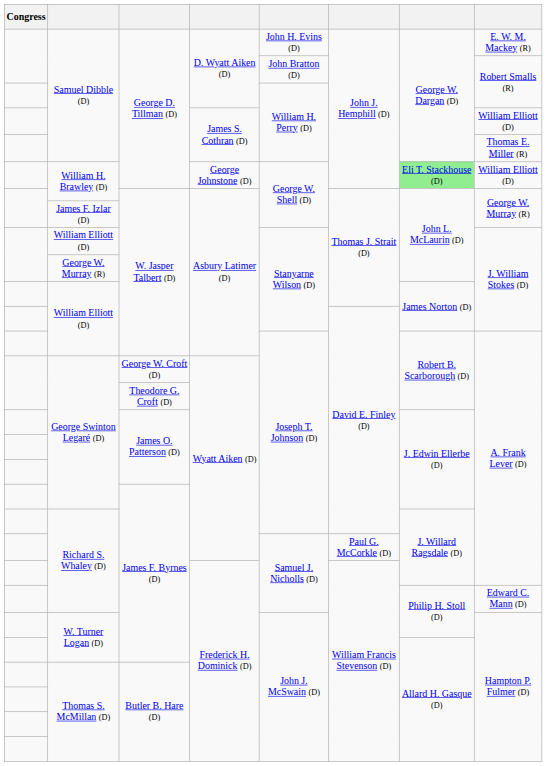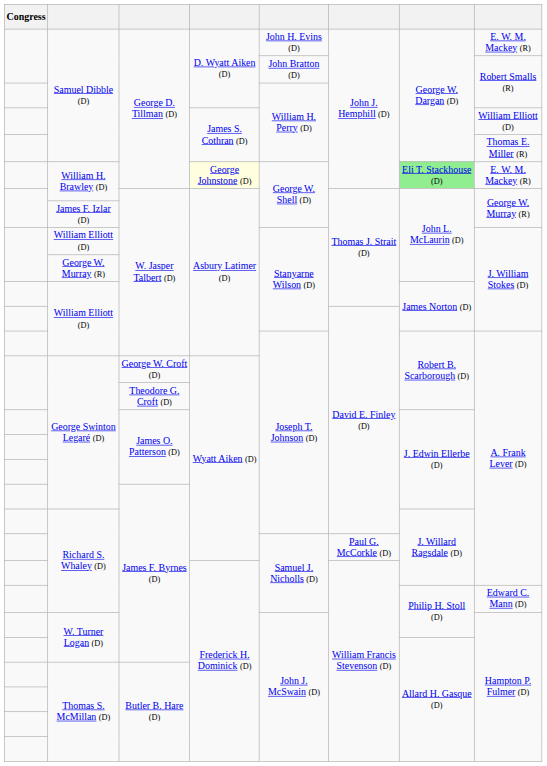 <table class="wikitable sticky-header" style="text-align:center">
 <tr style="height:2.5em">
 <th>Congress</th>
 <th></th>
 <th></th>
 <th></th>
 <th></th>
 <th></th>
 <th></th>
 <th></th>
 </tr>
 <tr style="height:2em">
 <td rowspan=2><strong></strong> </td>
 <td rowspan=5 ><a href='#'>Samuel Dibble</a> <small>(D)</small></td>
 <td rowspan=6 ><a href='#'>George D. Tillman</a> <small>(D)</small></td>
 <td rowspan=3 ><a href='#'>D. Wyatt Aiken</a> <small>(D)</small></td>
 <td><a href='#'>John H. Evins</a> <small>(D)</small></td>
 <td rowspan=6 ><a href='#'>John J. Hemphill</a> <small>(D)</small></td>
 <td rowspan=5 ><a href='#'>George W.<br>Dargan</a> <small>(D)</small></td>
 <td><a href='#'>E. W. M. Mackey</a> <small>(R)</small></td>
 </tr>
 <tr style="height:2em">
 <td><a href='#'>John Bratton</a> <small>(D)</small></td>
 <td rowspan=2 ><a href='#'>Robert Smalls</a> <small>(R)</small></td>
 </tr>
 <tr style="height:2.5em">
 <td><strong></strong> </td>
 <td rowspan=3 ><a href='#'>William H. Perry</a> <small>(D)</small></td>
 </tr>
 <tr style="height:2.5em">
 <td><strong></strong> </td>
 <td rowspan=2 ><a href='#'>James S. Cothran</a> <small>(D)</small></td>
 <td><a href='#'>William Elliott</a> <small>(D)</small></td>
 </tr>
 <tr style="height:2.5em">
 <td><strong></strong> </td>
 <td><a href='#'>Thomas E. Miller</a> <small>(R)</small></td>
 </tr>
 <tr style="height:2.5em">
 <td><strong></strong> </td>
 <td rowspan="2" ><a href='#'>William H.<br>Brawley</a> <small>(D)</small></td>
-<td><a href='#'>George Johnstone</a> <small>(D)</small></td>
+<td style="background: lightyellow;"><a href='#'>George Johnstone</a> <small>(D)</small></td>
 <td rowspan="3" ><a href='#'>George W. Shell</a> <small>(D)</small></td>
 <td style="background: lightgreen;"><a href='#'>Eli T. Stackhouse</a> <small>(D)</small></td>
-<td><a href='#'>William Elliott</a> <small>(D)</small></td>
+<td><a href='#'>E. W. M. Mackey</a> <small>(R)</small></td>
 </tr>
 <tr style="height:1.25em">
 <td rowspan="2"><strong></strong> </td>
 <td rowspan="7" ><a href='#'>W. Jasper Talbert</a> <small>(D)</small></td>
 <td rowspan="7" ><a href='#'>Asbury Latimer</a> <small>(D)</small></td>
 <td rowspan="5" ><a href='#'>Thomas J. Strait</a> <small>(D)</small></td>
 <td rowspan="4" ><a href='#'>John L. McLaurin</a> <small>(D)</small></td>
 <td rowspan="2" ><a href='#'>George W.<br>Murray</a> <small>(R)</small></td>
 </tr>
 <tr style="height:2em">
 <td><a href='#'>James F. Izlar</a> <small>(D)</small></td>
 </tr>
 <tr style="height:2em">
 <td rowspan="2"><strong></strong> </td>
 <td><a href='#'>William Elliott</a> <small>(D)</small></td>
 <td rowspan="4" ><a href='#'>Stanyarne Wilson</a> <small>(D)</small></td>
 <td rowspan="4" ><a href='#'>J. William Stokes</a> <small>(D)</small></td>
 </tr>
 <tr style="height:2em">
 <td><a href='#'>George W. Murray</a> <small>(R)</small></td>
 </tr>
 <tr style="height:2.5em">
 <td><strong></strong> </td>
 <td rowspan="3" ><a href='#'>William Elliott</a> <small>(D)</small></td>
 <td rowspan="2" ><a href='#'>James Norton</a> <small>(D)</small></td>
 </tr>
 <tr style="height:2.5em">
 <td><strong></strong> </td>
 <td rowspan="9" ><a href='#'>David E. Finley</a> <small>(D)</small></td>
 </tr>
 <tr style="height:2.5em">
 <td><strong></strong> </td>
 <td rowspan="8" ><a href='#'>Joseph T.<br>Johnson</a> <small>(D)</small></td>
 <td rowspan="3" ><a href='#'>Robert B.<br>Scarborough</a> <small>(D)</small></td>
 <td rowspan="10" ><a href='#'>A. Frank<br>Lever</a> <small>(D)</small></td>
 </tr>
 <tr style="height:2em">
 <td rowspan="2"><strong></strong> </td>
 <td rowspan="6" ><a href='#'>George Swinton<br>Legaré</a> <small>(D)</small></td>
 <td><a href='#'>George W. Croft</a> <small>(D)</small></td>
 <td rowspan="8" ><a href='#'>Wyatt Aiken</a> <small>(D)</small></td>
 </tr>
 <tr style="height:2em">
 <td><a href='#'>Theodore G. Croft</a> <small>(D)</small></td>
 </tr>
 <tr style="height:2.5em">
 <td><strong></strong> </td>
 <td rowspan="3" ><a href='#'>James O.<br>Patterson</a> <small>(D)</small></td>
 <td rowspan="4" ><a href='#'>J. Edwin Ellerbe</a> <small>(D)</small></td>
 </tr>
 <tr style="height:2.5em">
 <td><strong></strong> </td>
 </tr>
 <tr style="height:2.5em">
 <td><strong></strong> </td>
 </tr>
 <tr style="height:2.5em">
 <td><strong></strong> </td>
 <td rowspan="7" ><a href='#'>James F. Byrnes</a> <small>(D)</small></td>
 </tr>
 <tr style="height:2.5em">
 <td><strong></strong> </td>
 <td rowspan="4" ><a href='#'>Richard S.<br>Whaley</a> <small>(D)</small></td>
 <td rowspan="3" ><a href='#'>J. Willard<br>Ragsdale</a> <small>(D)</small></td>
 </tr>
 <tr style="height:2.5em">
 <td><strong></strong> </td>
 <td rowspan="3" ><a href='#'>Samuel J.<br>Nicholls</a> <small>(D)</small></td>
 <td rowspan="1" ><a href='#'>Paul G. McCorkle</a> <small>(D)</small></td>
 </tr>
 <tr style="height:2.5em">
 <td><strong></strong> </td>
 <td rowspan="8" ><a href='#'>Frederick H.<br>Dominick</a> <small>(D)</small></td>
 <td rowspan="8" ><a href='#'>William Francis<br>Stevenson</a> <small>(D)</small></td>
 </tr>
 <tr style="height:2.5em">
 <td><strong></strong> </td>
 <td rowspan="2" ><a href='#'>Philip H. Stoll</a> <small>(D)</small></td>
 <td><a href='#'>Edward C. Mann</a> <small>(D)</small></td>
 </tr>
 <tr style="height:2.5em">
 <td><strong></strong> </td>
 <td rowspan="2" ><a href='#'>W. Turner Logan</a> <small>(D)</small></td>
 <td rowspan="6" ><a href='#'>John J. McSwain</a> <small>(D)</small></td>
 <td rowspan="6" ><a href='#'>Hampton P.<br>Fulmer</a> <small>(D)</small></td>
 </tr>
 <tr style="height:2.5em">
 <td><strong></strong> </td>
 <td rowspan="5" ><a href='#'>Allard H. Gasque</a> <small>(D)</small></td>
 </tr>
 <tr style="height:2.5em">
 <td><strong></strong> </td>
 <td rowspan="4" ><a href='#'>Thomas S.<br>McMillan</a> <small>(D)</small></td>
 <td rowspan="4" ><a href='#'>Butler B. Hare</a> <small>(D)</small></td>
 </tr>
 <tr style="height:2.5em">
 <td><strong></strong> </td>
 </tr>
 <tr style="height:2.5em">
 <td><strong></strong> </td>
 </tr>
 <tr style="height:2.5em">
 <td><strong></strong> </td>
 </tr>
 </table>
